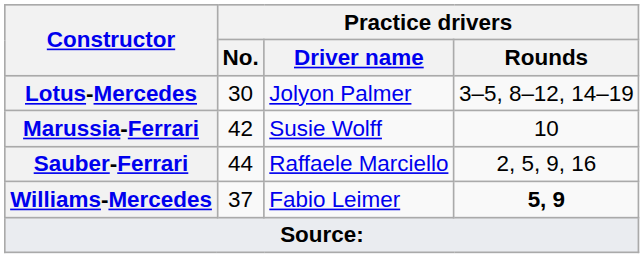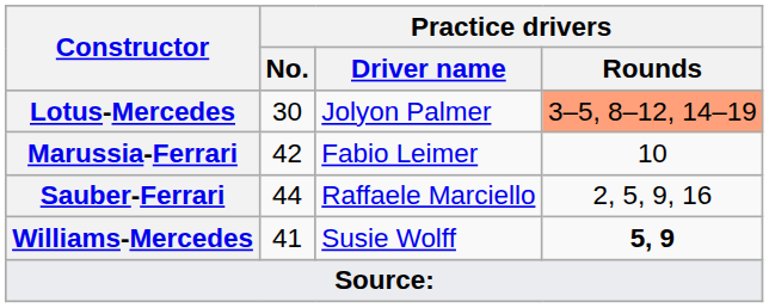 <table class="wikitable" style="font-size:85%">
 <tr>
 <th scope="col" rowspan="2"><a href='#'>Constructor</a></th>
 <th colspan="3" scope="col" class="unsortable">Practice drivers</th>
 </tr>
 <tr>
 <th class="unsortable">No.</th>
 <th scope="col" class="unsortable"><a href='#'>Driver name</a></th>
 <th class="unsortable">Rounds</th>
 </tr>
 <tr>
 <th nowrap><a href='#'>Lotus</a>-<a href='#'>Mercedes</a></th>
 <td align="center" nowrap>30</td>
 <td nowrap> <a href='#'>Jolyon Palmer</a></td>
-<td align="center" nowrap>3–5, 8–12, 14–19</td>
+<td align="center" nowrap style="background: lightsalmon;">3–5, 8–12, 14–19</td>
 </tr>
 <tr>
 <th nowrap><a href='#'>Marussia</a>-<a href='#'>Ferrari</a></th>
 <td align="center" nowrap>42</td>
-<td nowrap> <a href='#'>Susie Wolff</a></td>
+<td nowrap> <a href='#'>Fabio Leimer</a></td>
 <td align="center" nowrap>10</td>
 </tr>
 <tr>
 <th nowrap><a href='#'>Sauber</a>-<a href='#'>Ferrari</a></th>
 <td align="center" nowrap>44</td>
 <td nowrap> <a href='#'>Raffaele Marciello</a></td>
 <td align="center" nowrap>2, 5, 9, 16</td>
 </tr>
 <tr>
 <th nowrap><a href='#'>Williams</a>-<a href='#'>Mercedes</a></th>
-<td align="center" nowrap>37</td>
-<td nowrap> <a href='#'>Fabio Leimer</a></td>
+<td align="center" nowrap>41</td>
+<td nowrap> <a href='#'>Susie Wolff</a></td>
 <td align="center" nowrap><strong>5, 9</strong></td>
 </tr>
 <tr class="sortbottom">
 <td colspan="4" style="background-color:#EAECF0;text-align:center"><strong>Source:</strong></td>
 </tr>
 </table>
